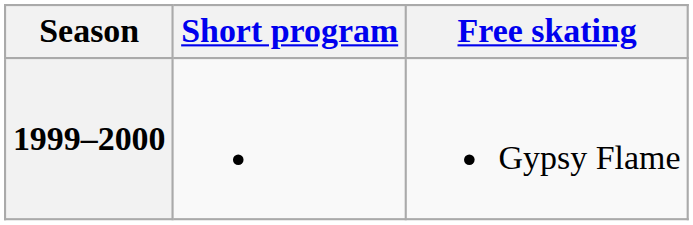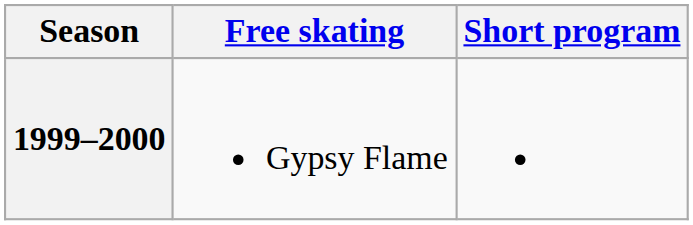 <table class=wikitable style=text-align:center>
 <tr>
 <th>Season</th>
+<th><a href='#'>Free skating</a></th>
 <th><a href='#'>Short program</a></th>
-<th><a href='#'>Free skating</a></th>
 </tr>
 <tr>
 <th>1999–2000 <br> </th>
+<td><br><ul><li>Gypsy Flame <br></li></ul></td>
 <td><br><ul><li></li></ul></td>
-<td><br><ul><li>Gypsy Flame <br></li></ul></td>
 </tr>
 </table>
